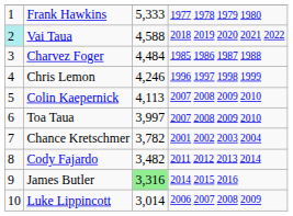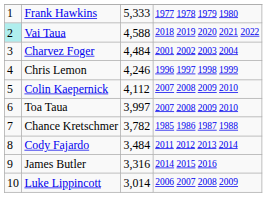 <table class="wikitable">
 <tr>
 </tr>
 <tr>
 <td>1</td>
 <td><a href='#'>Frank Hawkins</a></td>
 <td>5,333</td>
 <td style="font-size:80%;"><a href='#'>1977</a> <a href='#'>1978</a> <a href='#'>1979</a> <a href='#'>1980</a></td>
 </tr>
 <tr>
 <td style="background: paleturquoise;">2</td>
 <td><a href='#'>Vai Taua</a></td>
 <td>4,588</td>
 <td style="font-size:80%;"><a href='#'>2018</a> <a href='#'>2019</a> <a href='#'>2020</a> <a href='#'>2021</a> <a href='#'>2022</a></td>
 </tr>
 <tr>
 <td>3</td>
 <td><a href='#'>Charvez Foger</a></td>
 <td>4,484</td>
-<td style="font-size:80%;"><a href='#'>1985</a> <a href='#'>1986</a> <a href='#'>1987</a> <a href='#'>1988</a></td>
+<td style="font-size:80%;"><a href='#'>2001</a> <a href='#'>2002</a> <a href='#'>2003</a> <a href='#'>2004</a></td>
 </tr>
 <tr>
 <td>4</td>
 <td>Chris Lemon</td>
 <td>4,246</td>
 <td style="font-size:80%;"><a href='#'>1996</a> <a href='#'>1997</a> <a href='#'>1998</a> <a href='#'>1999</a></td>
 </tr>
 <tr>
 <td>5</td>
 <td><a href='#'>Colin Kaepernick</a></td>
-<td>4,113</td>
+<td>4,112</td>
 <td style="font-size:80%;"><a href='#'>2007</a> <a href='#'>2008</a> <a href='#'>2009</a> <a href='#'>2010</a></td>
 </tr>
 <tr>
 <td>6</td>
 <td>Toa Taua</td>
 <td>3,997</td>
 <td style="font-size:80%;"><a href='#'>2007</a> <a href='#'>2008</a> <a href='#'>2009</a> <a href='#'>2010</a></td>
 </tr>
 <tr>
 <td>7</td>
 <td>Chance Kretschmer</td>
 <td>3,782</td>
-<td style="font-size:80%;"><a href='#'>2001</a> <a href='#'>2002</a> <a href='#'>2003</a> <a href='#'>2004</a></td>
+<td style="font-size:80%;"><a href='#'>1985</a> <a href='#'>1986</a> <a href='#'>1987</a> <a href='#'>1988</a></td>
 </tr>
 <tr>
 <td>8</td>
 <td><a href='#'>Cody Fajardo</a></td>
-<td>3,482</td>
+<td>3,484</td>
 <td style="font-size:80%;"><a href='#'>2011</a> <a href='#'>2012</a> <a href='#'>2013</a> <a href='#'>2014</a></td>
 </tr>
 <tr>
 <td>9</td>
 <td>James Butler</td>
-<td style="background: lightgreen;">3,316</td>
+<td>3,316</td>
 <td style="font-size:80%;"><a href='#'>2014</a> <a href='#'>2015</a> <a href='#'>2016</a></td>
 </tr>
 <tr>
 <td>10</td>
 <td><a href='#'>Luke Lippincott</a></td>
 <td>3,014</td>
 <td style="font-size:80%;"><a href='#'>2006</a> <a href='#'>2007</a> <a href='#'>2008</a> <a href='#'>2009</a></td>
 </tr>
 </table>
